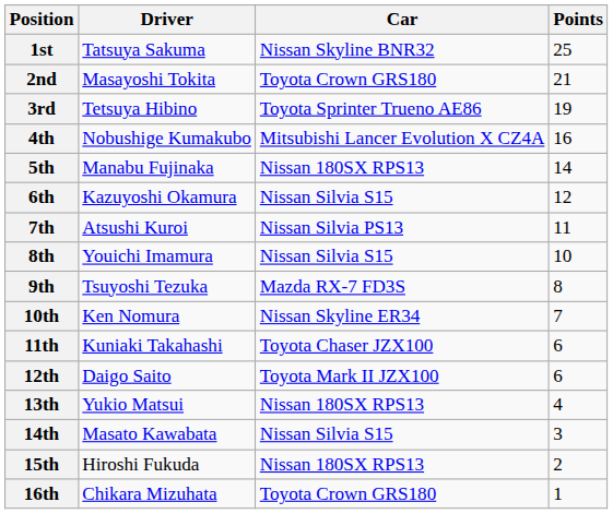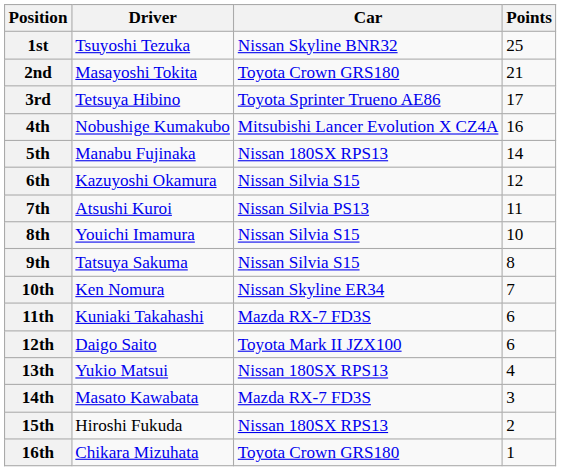 <table class="wikitable">
 <tr>
 <th>Position</th>
 <th>Driver</th>
 <th>Car</th>
 <th>Points</th>
 </tr>
 <tr>
 <th>1st</th>
-<td><a href='#'>Tatsuya Sakuma</a></td>
+<td><a href='#'>Tsuyoshi Tezuka</a></td>
 <td><a href='#'>Nissan Skyline BNR32</a></td>
 <td>25</td>
 </tr>
 <tr>
 <th>2nd</th>
 <td><a href='#'>Masayoshi Tokita</a></td>
 <td><a href='#'>Toyota Crown GRS180</a></td>
 <td>21</td>
 </tr>
 <tr>
 <th>3rd</th>
 <td><a href='#'>Tetsuya Hibino</a></td>
 <td><a href='#'>Toyota Sprinter Trueno AE86</a></td>
-<td>19</td>
+<td>17</td>
 </tr>
 <tr>
 <th>4th</th>
 <td><a href='#'>Nobushige Kumakubo</a></td>
 <td><a href='#'>Mitsubishi Lancer Evolution X CZ4A</a></td>
 <td>16</td>
 </tr>
 <tr>
 <th>5th</th>
 <td><a href='#'>Manabu Fujinaka</a></td>
 <td><a href='#'>Nissan 180SX RPS13</a></td>
 <td>14</td>
 </tr>
 <tr>
 <th>6th</th>
 <td><a href='#'>Kazuyoshi Okamura</a></td>
 <td><a href='#'>Nissan Silvia S15</a></td>
 <td>12</td>
 </tr>
 <tr>
 <th>7th</th>
 <td><a href='#'>Atsushi Kuroi</a></td>
 <td><a href='#'>Nissan Silvia PS13</a></td>
 <td>11</td>
 </tr>
 <tr>
 <th>8th</th>
 <td><a href='#'>Youichi Imamura</a></td>
 <td><a href='#'>Nissan Silvia S15</a></td>
 <td>10</td>
 </tr>
 <tr>
 <th>9th</th>
-<td><a href='#'>Tsuyoshi Tezuka</a></td>
-<td><a href='#'>Mazda RX-7 FD3S</a></td>
+<td><a href='#'>Tatsuya Sakuma</a></td>
+<td><a href='#'>Nissan Silvia S15</a></td>
 <td>8</td>
 </tr>
 <tr>
 <th>10th</th>
 <td><a href='#'>Ken Nomura</a></td>
 <td><a href='#'>Nissan Skyline ER34</a></td>
 <td>7</td>
 </tr>
 <tr>
 <th>11th</th>
 <td><a href='#'>Kuniaki Takahashi</a></td>
-<td><a href='#'>Toyota Chaser JZX100</a></td>
+<td><a href='#'>Mazda RX-7 FD3S</a></td>
 <td>6</td>
 </tr>
 <tr>
 <th>12th</th>
 <td><a href='#'>Daigo Saito</a></td>
 <td><a href='#'>Toyota Mark II JZX100</a></td>
 <td>6</td>
 </tr>
 <tr>
 <th>13th</th>
 <td><a href='#'>Yukio Matsui</a></td>
 <td><a href='#'>Nissan 180SX RPS13</a></td>
 <td>4</td>
 </tr>
 <tr>
 <th>14th</th>
 <td><a href='#'>Masato Kawabata</a></td>
-<td><a href='#'>Nissan Silvia S15</a></td>
+<td><a href='#'>Mazda RX-7 FD3S</a></td>
 <td>3</td>
 </tr>
 <tr>
 <th>15th</th>
 <td>Hiroshi Fukuda</td>
 <td><a href='#'>Nissan 180SX RPS13</a></td>
 <td>2</td>
 </tr>
 <tr>
 <th>16th</th>
 <td><a href='#'>Chikara Mizuhata</a></td>
 <td><a href='#'>Toyota Crown GRS180</a></td>
 <td>1</td>
 </tr>
 </table>
